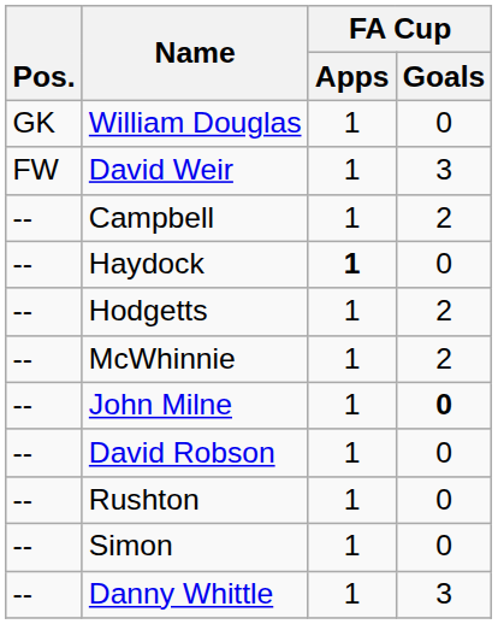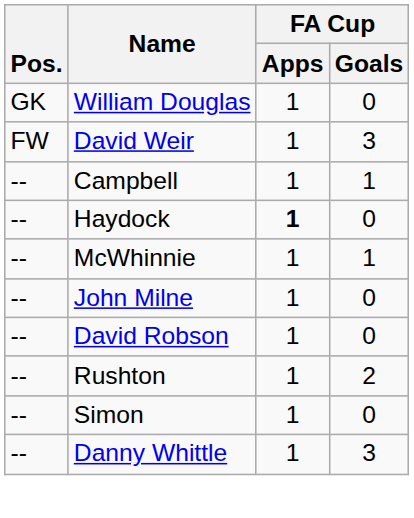 <table class="wikitable" style="text-align:center">
 <tr>
 <th rowspan="2" valign="bottom">Pos.</th>
 <th rowspan="2">Name</th>
 <th colspan="2" width="85">FA Cup</th>
 </tr>
 <tr>
 <th>Apps</th>
 <th>Goals</th>
 </tr>
 <tr>
 <td align="left">GK</td>
 <td align="left"> <a href='#'>William Douglas</a></td>
 <td>1</td>
 <td>0</td>
 </tr>
 <tr>
 <td align="left">FW</td>
 <td align="left"> <a href='#'>David Weir</a></td>
 <td>1</td>
 <td>3</td>
 </tr>
 <tr>
 <td align="left">--</td>
 <td align="left">Campbell</td>
 <td>1</td>
-<td>2</td>
+<td>1</td>
 </tr>
 <tr>
 <td align="left">--</td>
 <td align="left">Haydock</td>
 <td><strong>1</strong></td>
 <td>0</td>
 </tr>
 <tr>
 <td align="left">--</td>
-<td align="left">Hodgetts</td>
-<td>1</td>
-<td>2</td>
-</tr>
-<tr>
-<td align="left">--</td>
 <td align="left">McWhinnie</td>
 <td>1</td>
-<td>2</td>
+<td>1</td>
 </tr>
 <tr>
 <td align="left">--</td>
 <td align="left"><a href='#'>John Milne</a></td>
 <td>1</td>
-<td><strong>0</strong></td>
+<td>0</td>
 </tr>
 <tr>
 <td align="left">--</td>
 <td align="left"><a href='#'>David Robson</a></td>
 <td>1</td>
 <td>0</td>
 </tr>
 <tr>
 <td align="left">--</td>
 <td align="left">Rushton</td>
 <td>1</td>
-<td>0</td>
+<td>2</td>
 </tr>
 <tr>
 <td align="left">--</td>
 <td align="left">Simon</td>
 <td>1</td>
 <td>0</td>
 </tr>
 <tr>
 <td align="left">--</td>
 <td align="left"><a href='#'>Danny Whittle</a></td>
 <td>1</td>
 <td>3</td>
 </tr>
 </table>
